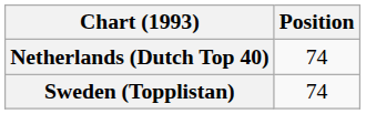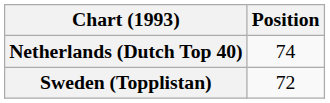 <table class="wikitable sortable plainrowheaders" style="text-align:center">
 <tr>
 <th>Chart (1993)</th>
 <th>Position</th>
 </tr>
 <tr>
 <th scope="row">Netherlands (Dutch Top 40)</th>
 <td>74</td>
 </tr>
 <tr>
 <th scope="row">Sweden (Topplistan)</th>
-<td>74</td>
+<td>72</td>
 </tr>
 </table>
